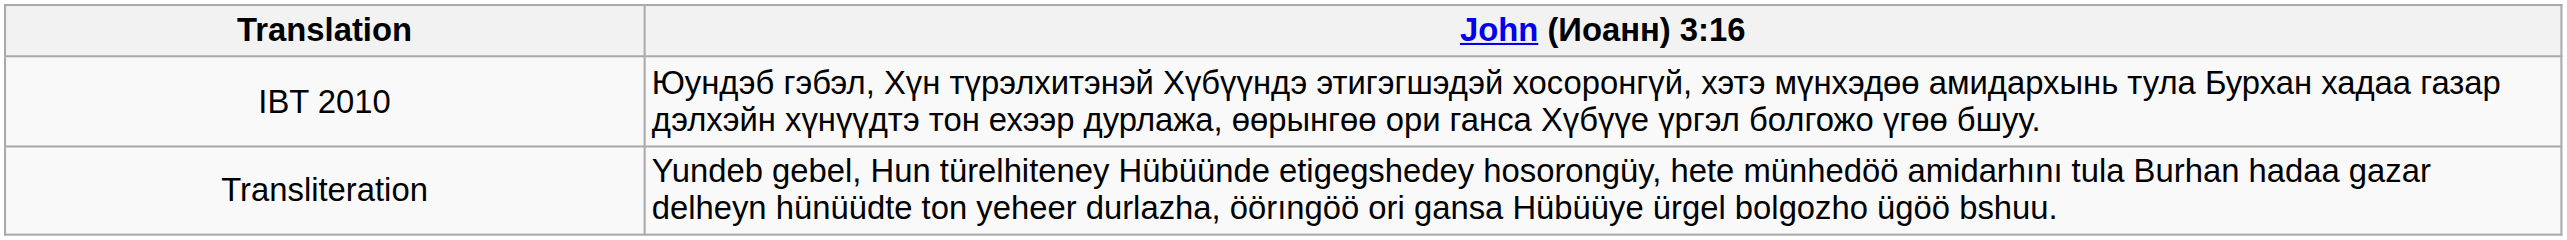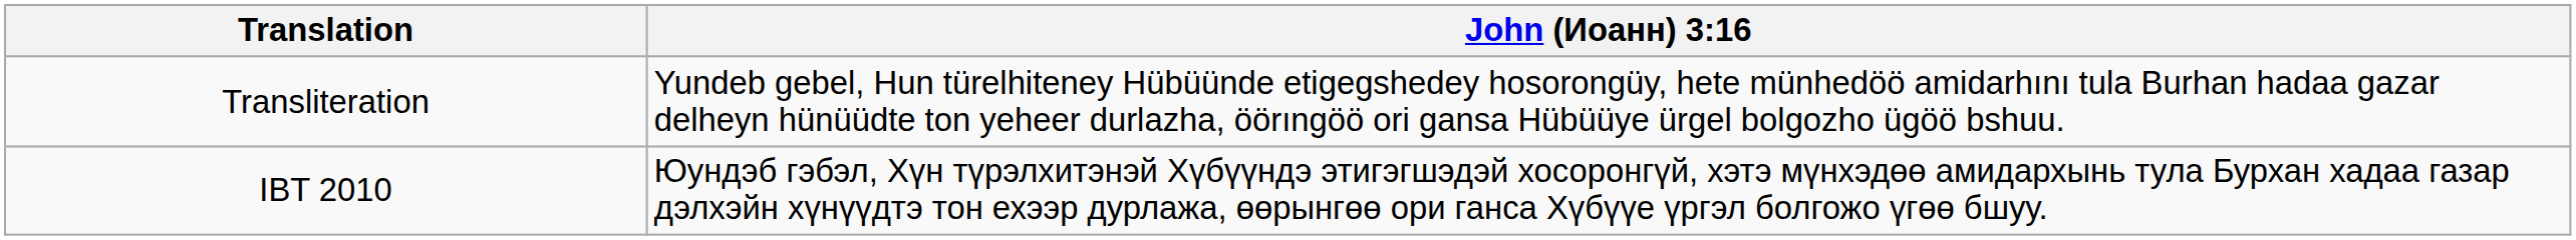 <table class="wikitable">
 <tr>
 <th style="width:25%;">Translation</th>
 <th><a href='#'>John</a> (Иоанн) 3:16</th>
 </tr>
 <tr>
+<td style="text-align:center;">Transliteration</td>
+<td>Yundeb gebel, Hun türelhiteney Hübüünde etigegshedey hosorongüy, hete münhedöö amidarhını tula Burhan hadaa gazar delheyn hünüüdte ton yeheer durlazha, öörıngöö ori gansa Hübüüye ürgel bolgozho ügöö bshuu.</td>
+</tr>
+<tr>
 <td style="text-align:center;">IBT 2010</td>
 <td>Юундэб гэбэл, Хүн түрэлхитэнэй Хүбүүндэ этигэгшэдэй хосоронгүй, хэтэ мүнхэдөө амидархынь тула Бурхан хадаа газар дэлхэйн хүнүүдтэ тон ехээр дурлажа, өөрынгөө ори ганса Хүбүүе үргэл болгожо үгөө бшуу.</td>
 </tr>
-<tr>
-<td style="text-align:center;">Transliteration</td>
-<td>Yundeb gebel, Hun türelhiteney Hübüünde etigegshedey hosorongüy, hete münhedöö amidarhını tula Burhan hadaa gazar delheyn hünüüdte ton yeheer durlazha, öörıngöö ori gansa Hübüüye ürgel bolgozho ügöö bshuu.</td>
-</tr>
 </table>
